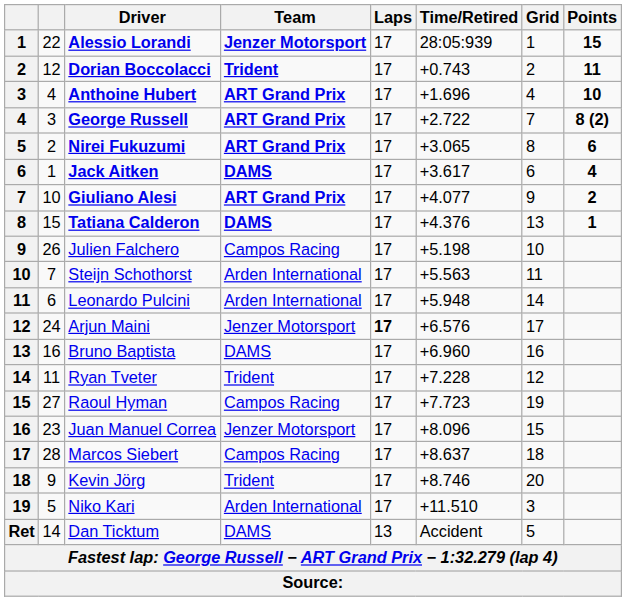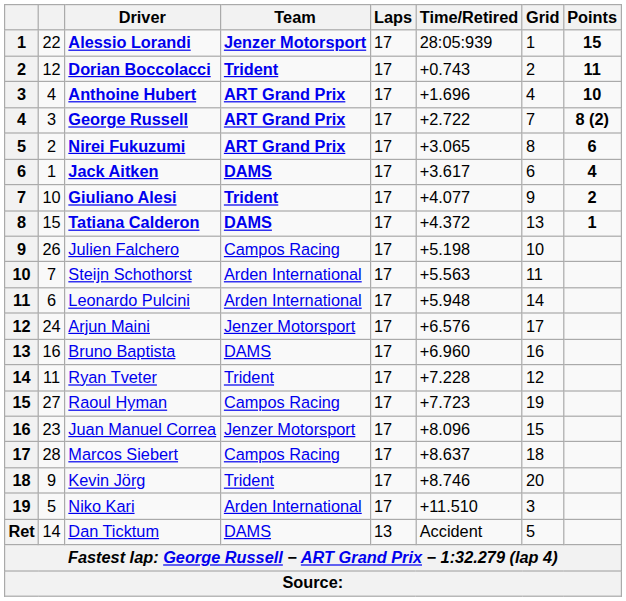 <table class="wikitable" style="font-size:85%">
 <tr>
 <th></th>
 <th></th>
 <th>Driver</th>
 <th>Team</th>
 <th>Laps</th>
 <th>Time/Retired</th>
 <th>Grid</th>
 <th>Points</th>
 </tr>
 <tr>
 <th>1</th>
 <td align="center">22</td>
 <td><strong> <a href='#'>Alessio Lorandi</a></strong></td>
 <td><strong><a href='#'>Jenzer Motorsport</a></strong></td>
 <td>17</td>
 <td>28:05:939</td>
 <td>1</td>
 <td align="center"><strong>15</strong></td>
 </tr>
 <tr>
 <th>2</th>
 <td align="center">12</td>
 <td><strong> <a href='#'>Dorian Boccolacci</a></strong></td>
 <td><strong><a href='#'>Trident</a></strong></td>
 <td>17</td>
 <td>+0.743</td>
 <td>2</td>
 <td align="center"><strong>11</strong></td>
 </tr>
 <tr>
 <th>3</th>
 <td align="center">4</td>
 <td><strong> <a href='#'>Anthoine Hubert</a></strong></td>
 <td><strong><a href='#'>ART Grand Prix</a></strong></td>
 <td>17</td>
 <td>+1.696</td>
 <td>4</td>
 <td align="center"><strong>10</strong></td>
 </tr>
 <tr>
 <th>4</th>
 <td align="center">3</td>
 <td><strong> <a href='#'>George Russell</a></strong></td>
 <td><strong><a href='#'>ART Grand Prix</a></strong></td>
 <td>17</td>
 <td>+2.722</td>
 <td>7</td>
 <td align="center"><strong>8 (2)</strong></td>
 </tr>
 <tr>
 <th>5</th>
 <td align="center">2</td>
 <td><strong> <a href='#'>Nirei Fukuzumi</a></strong></td>
 <td><strong><a href='#'>ART Grand Prix</a></strong></td>
 <td>17</td>
 <td>+3.065</td>
 <td>8</td>
 <td align="center"><strong>6</strong></td>
 </tr>
 <tr>
 <th>6</th>
 <td align="center">1</td>
 <td><strong> <a href='#'>Jack Aitken</a></strong></td>
 <td><strong><a href='#'>DAMS</a></strong></td>
 <td>17</td>
 <td>+3.617</td>
 <td>6</td>
 <td align="center"><strong>4</strong></td>
 </tr>
 <tr>
 <th>7</th>
 <td align="center">10</td>
 <td><strong> <a href='#'>Giuliano Alesi</a></strong></td>
-<td><strong><a href='#'>ART Grand Prix</a></strong></td>
+<td><strong><a href='#'>Trident</a></strong></td>
 <td>17</td>
 <td>+4.077</td>
 <td>9</td>
 <td align="center"><strong>2</strong></td>
 </tr>
 <tr>
 <th>8</th>
 <td align="center">15</td>
 <td><strong> <a href='#'>Tatiana Calderon</a></strong></td>
 <td><strong><a href='#'>DAMS</a></strong></td>
 <td>17</td>
-<td>+4.376</td>
+<td>+4.372</td>
 <td>13</td>
 <td align="center"><strong>1</strong></td>
 </tr>
 <tr>
 <th>9</th>
 <td align="center">26</td>
 <td> <a href='#'>Julien Falchero</a></td>
 <td><a href='#'>Campos Racing</a></td>
 <td>17</td>
 <td>+5.198</td>
 <td>10</td>
 <td></td>
 </tr>
 <tr>
 <th>10</th>
 <td align="center">7</td>
 <td> <a href='#'>Steijn Schothorst</a></td>
 <td><a href='#'>Arden International</a></td>
 <td>17</td>
 <td>+5.563</td>
 <td>11</td>
 <td></td>
 </tr>
 <tr>
 <th>11</th>
 <td align="center">6</td>
 <td> <a href='#'>Leonardo Pulcini</a></td>
 <td><a href='#'>Arden International</a></td>
 <td>17</td>
 <td>+5.948</td>
 <td>14</td>
 <td></td>
 </tr>
 <tr>
 <th>12</th>
 <td align="center">24</td>
 <td> <a href='#'>Arjun Maini</a></td>
 <td><a href='#'>Jenzer Motorsport</a></td>
-<td><strong>17</strong></td>
+<td>17</td>
 <td>+6.576</td>
 <td>17</td>
 <td></td>
 </tr>
 <tr>
 <th>13</th>
 <td align="center">16</td>
 <td> <a href='#'>Bruno Baptista</a></td>
 <td><a href='#'>DAMS</a></td>
 <td>17</td>
 <td>+6.960</td>
 <td>16</td>
 <td></td>
 </tr>
 <tr>
 <th>14</th>
 <td align="center">11</td>
 <td> <a href='#'>Ryan Tveter</a></td>
 <td><a href='#'>Trident</a></td>
 <td>17</td>
 <td>+7.228</td>
 <td>12</td>
 <td></td>
 </tr>
 <tr>
 <th>15</th>
 <td align="center">27</td>
 <td> <a href='#'>Raoul Hyman</a></td>
 <td><a href='#'>Campos Racing</a></td>
 <td>17</td>
 <td>+7.723</td>
 <td>19</td>
 <td></td>
 </tr>
 <tr>
 <th>16</th>
 <td align="center">23</td>
 <td> <a href='#'>Juan Manuel Correa</a></td>
 <td><a href='#'>Jenzer Motorsport</a></td>
 <td>17</td>
 <td>+8.096</td>
 <td>15</td>
 <td></td>
 </tr>
 <tr>
 <th>17</th>
 <td align="center">28</td>
 <td> <a href='#'>Marcos Siebert</a></td>
 <td><a href='#'>Campos Racing</a></td>
 <td>17</td>
 <td>+8.637</td>
 <td>18</td>
 <td></td>
 </tr>
 <tr>
 <th>18</th>
 <td align="center">9</td>
 <td> <a href='#'>Kevin Jörg</a></td>
 <td><a href='#'>Trident</a></td>
 <td>17</td>
 <td>+8.746</td>
 <td>20</td>
 <td></td>
 </tr>
 <tr>
 <th>19</th>
 <td align="center">5</td>
 <td> <a href='#'>Niko Kari</a></td>
 <td><a href='#'>Arden International</a></td>
 <td>17</td>
 <td>+11.510</td>
 <td>3</td>
 <td></td>
 </tr>
 <tr>
 <th>Ret</th>
 <td align="center">14</td>
 <td> <a href='#'>Dan Ticktum</a></td>
 <td><a href='#'>DAMS</a></td>
 <td>13</td>
 <td>Accident</td>
 <td>5</td>
 <td></td>
 </tr>
 <tr>
 <th colspan="8"><em>Fastest lap:  <strong><a href='#'>George Russell</a> − <a href='#'>ART Grand Prix</a> − 1:32.279 (lap 4)<strong><em></th>
 </tr>
 <tr>
 <th colspan="8">Source:</th>
 </tr>
 </table>
